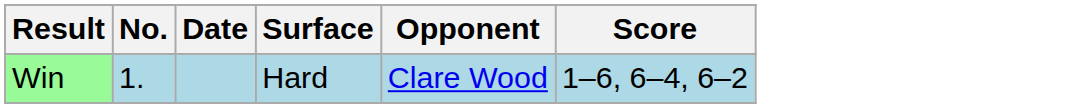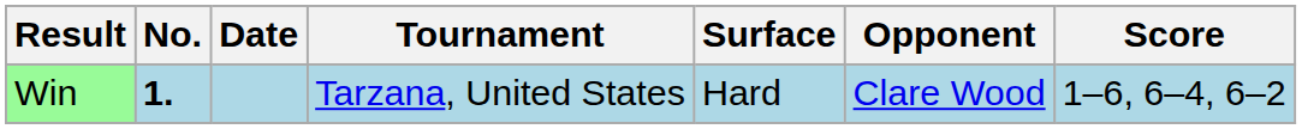 <table class="sortable wikitable" style=font-size:97%>
 <tr>
 <th>Result</th>
 <th>No.</th>
 <th>Date</th>
+<th>Tournament</th>
 <th>Surface</th>
 <th>Opponent</th>
 <th>Score</th>
 </tr>
 <tr bgcolor=lightblue>
 <td style="background:#98fb98;">Win</td>
-<td>1.</td>
+<td><strong>1.</strong></td>
 <td></td>
+<td><a href='#'>Tarzana</a>, United States</td>
 <td>Hard</td>
 <td> <a href='#'>Clare Wood</a></td>
 <td>1–6, 6–4, 6–2</td>
 </tr>
 </table>
